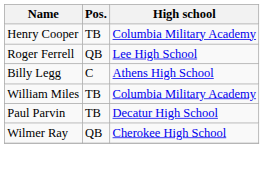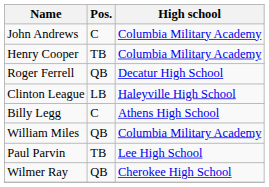 <table class="wikitable sortable">
 <tr>
 <th>Name</th>
 <th>Pos.</th>
 <th class="unsortable">High school</th>
+</tr>
+<tr>
+<td>John Andrews</td>
+<td>C</td>
+<td><a href='#'>Columbia Military Academy</a></td>
 </tr>
 <tr>
 <td>Henry Cooper</td>
 <td>TB</td>
 <td><a href='#'>Columbia Military Academy</a></td>
 </tr>
 <tr>
 <td>Roger Ferrell</td>
 <td>QB</td>
-<td><a href='#'>Lee High School</a></td>
+<td><a href='#'>Decatur High School</a></td>
+</tr>
+<tr>
+<td>Clinton League</td>
+<td>LB</td>
+<td><a href='#'>Haleyville High School</a></td>
 </tr>
 <tr>
 <td>Billy Legg</td>
 <td>C</td>
 <td><a href='#'>Athens High School</a></td>
 </tr>
 <tr>
 <td>William Miles</td>
-<td>TB</td>
+<td>QB</td>
 <td><a href='#'>Columbia Military Academy</a></td>
 </tr>
 <tr>
 <td>Paul Parvin</td>
 <td>TB</td>
-<td><a href='#'>Decatur High School</a></td>
+<td><a href='#'>Lee High School</a></td>
 </tr>
 <tr>
 <td>Wilmer Ray</td>
 <td>QB</td>
 <td><a href='#'>Cherokee High School</a></td>
 </tr>
 <tr>
 </tr>
 </table>
